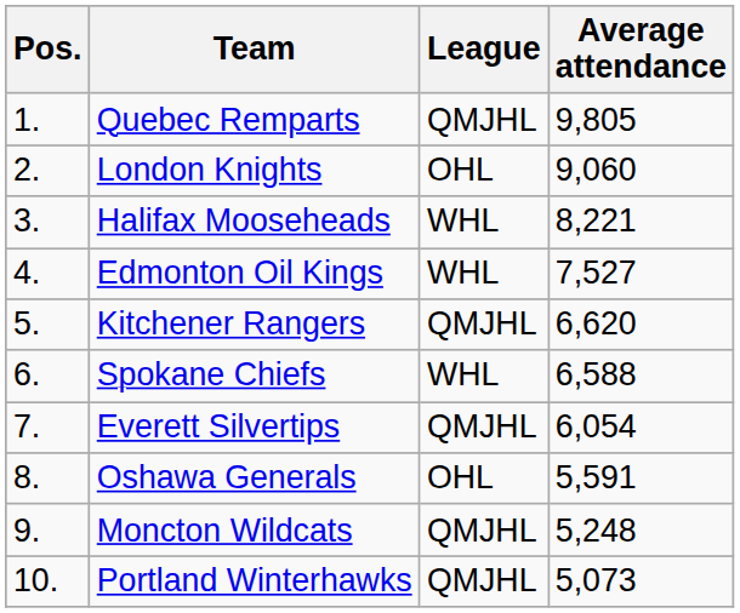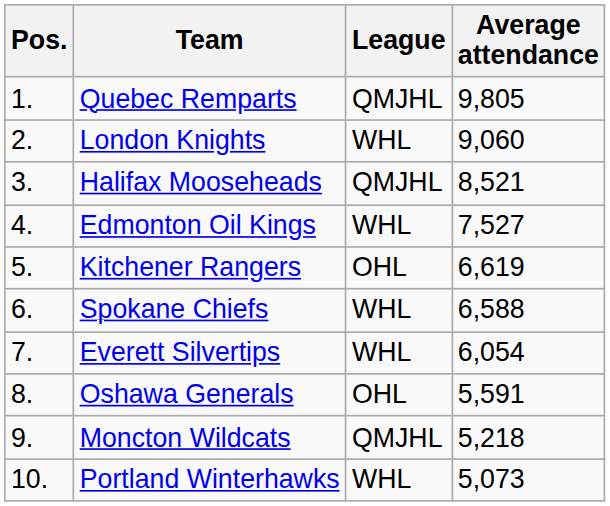 <table class="wikitable sortable">
 <tr>
 <th scope="col">Pos.</th>
 <th scope="col">Team</th>
 <th scope="col">League</th>
 <th scope="col">Average <br> attendance</th>
 </tr>
 <tr>
 <td>1.</td>
 <td><a href='#'>Quebec Remparts</a></td>
 <td>QMJHL</td>
 <td>9,805</td>
 </tr>
 <tr>
 <td>2.</td>
 <td><a href='#'>London Knights</a></td>
-<td>OHL</td>
+<td>WHL</td>
 <td>9,060</td>
 </tr>
 <tr>
 <td>3.</td>
 <td><a href='#'>Halifax Mooseheads</a></td>
-<td>WHL</td>
-<td>8,221</td>
+<td>QMJHL</td>
+<td>8,521</td>
 </tr>
 <tr>
 <td>4.</td>
 <td><a href='#'>Edmonton Oil Kings</a></td>
 <td>WHL</td>
 <td>7,527</td>
 </tr>
 <tr>
 <td>5.</td>
 <td><a href='#'>Kitchener Rangers</a></td>
-<td>QMJHL</td>
-<td>6,620</td>
+<td>OHL</td>
+<td>6,619</td>
 </tr>
 <tr>
 <td>6.</td>
 <td><a href='#'>Spokane Chiefs</a></td>
 <td>WHL</td>
 <td>6,588</td>
 </tr>
 <tr>
 <td>7.</td>
 <td><a href='#'>Everett Silvertips</a></td>
-<td>QMJHL</td>
+<td>WHL</td>
 <td>6,054</td>
 </tr>
 <tr>
 <td>8.</td>
 <td><a href='#'>Oshawa Generals</a></td>
 <td>OHL</td>
 <td>5,591</td>
 </tr>
 <tr>
 <td>9.</td>
 <td><a href='#'>Moncton Wildcats</a></td>
 <td>QMJHL</td>
-<td>5,248</td>
+<td>5,218</td>
 </tr>
 <tr>
 <td>10.</td>
 <td><a href='#'>Portland Winterhawks</a></td>
-<td>QMJHL</td>
+<td>WHL</td>
 <td>5,073</td>
 </tr>
 </table>
